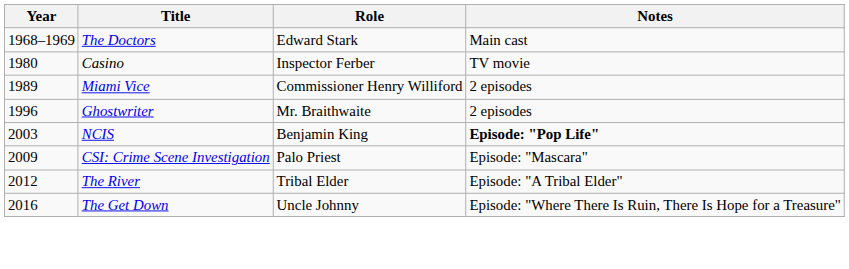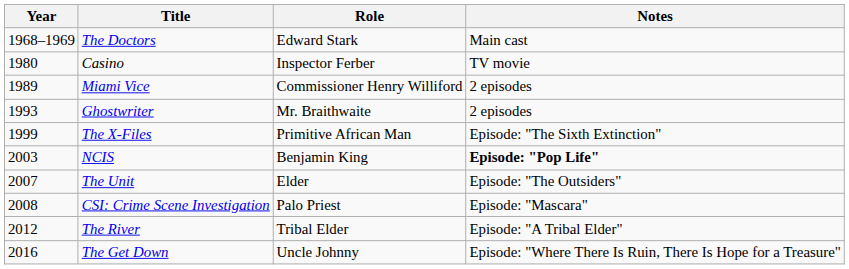 <table class="wikitable sortable">
 <tr>
 <th>Year</th>
 <th>Title</th>
 <th>Role</th>
 <th>Notes</th>
 </tr>
 <tr>
 <td>1968–1969</td>
 <td><em><a href='#'>The Doctors</a></em></td>
 <td>Edward Stark</td>
 <td>Main cast</td>
 </tr>
 <tr>
 <td>1980</td>
 <td><em>Casino</em></td>
 <td>Inspector Ferber</td>
 <td>TV movie</td>
 </tr>
 <tr>
 <td>1989</td>
 <td><em><a href='#'>Miami Vice</a></em></td>
 <td>Commissioner Henry Williford</td>
 <td>2 episodes</td>
 </tr>
 <tr>
-<td>1996</td>
+<td>1993</td>
 <td><em><a href='#'>Ghostwriter</a></em></td>
 <td>Mr. Braithwaite</td>
 <td>2 episodes</td>
+</tr>
+<tr>
+<td>1999</td>
+<td><em><a href='#'>The X-Files</a></em></td>
+<td>Primitive African Man</td>
+<td>Episode: "The Sixth Extinction"</td>
 </tr>
 <tr>
 <td>2003</td>
 <td><em><a href='#'>NCIS</a></em></td>
 <td>Benjamin King</td>
 <td><strong>Episode: "Pop Life"</strong></td>
 </tr>
 <tr>
-<td>2009</td>
+<td>2007</td>
+<td><em><a href='#'>The Unit</a></em></td>
+<td>Elder</td>
+<td>Episode: "The Outsiders"</td>
+</tr>
+<tr>
+<td>2008</td>
 <td><em><a href='#'>CSI: Crime Scene Investigation</a></em></td>
 <td>Palo Priest</td>
 <td>Episode: "Mascara"</td>
 </tr>
 <tr>
 <td>2012</td>
 <td><em><a href='#'>The River</a></em></td>
 <td>Tribal Elder</td>
 <td>Episode: "A Tribal Elder"</td>
 </tr>
 <tr>
 <td>2016</td>
 <td><em><a href='#'>The Get Down</a></em></td>
 <td>Uncle Johnny</td>
 <td>Episode: "Where There Is Ruin, There Is Hope for a Treasure"</td>
 </tr>
 </table>
